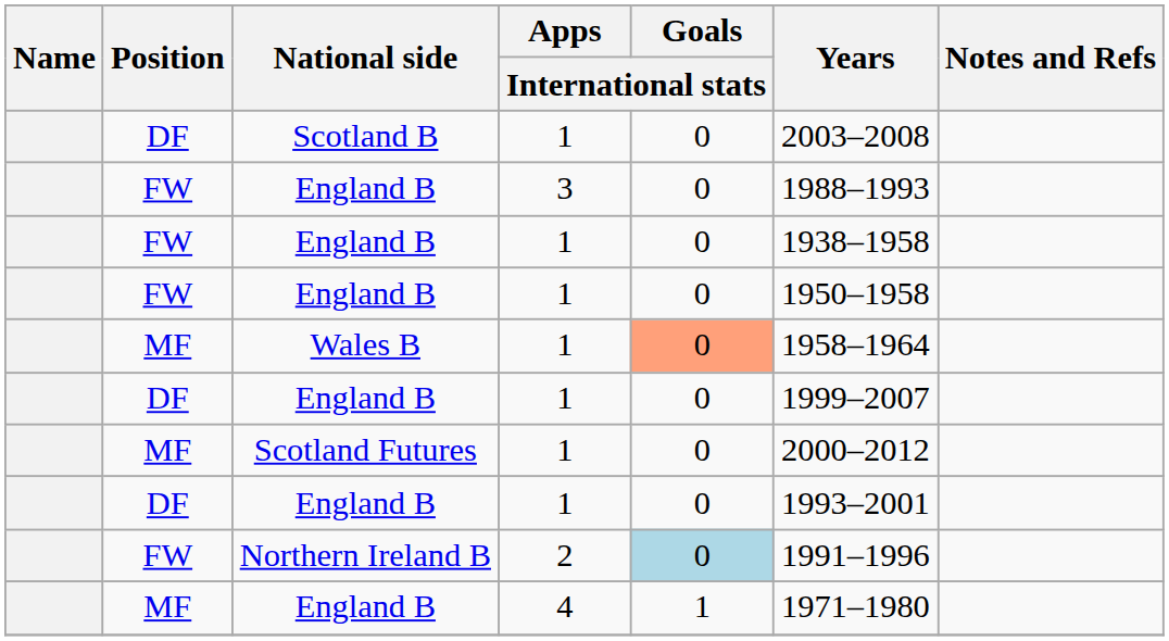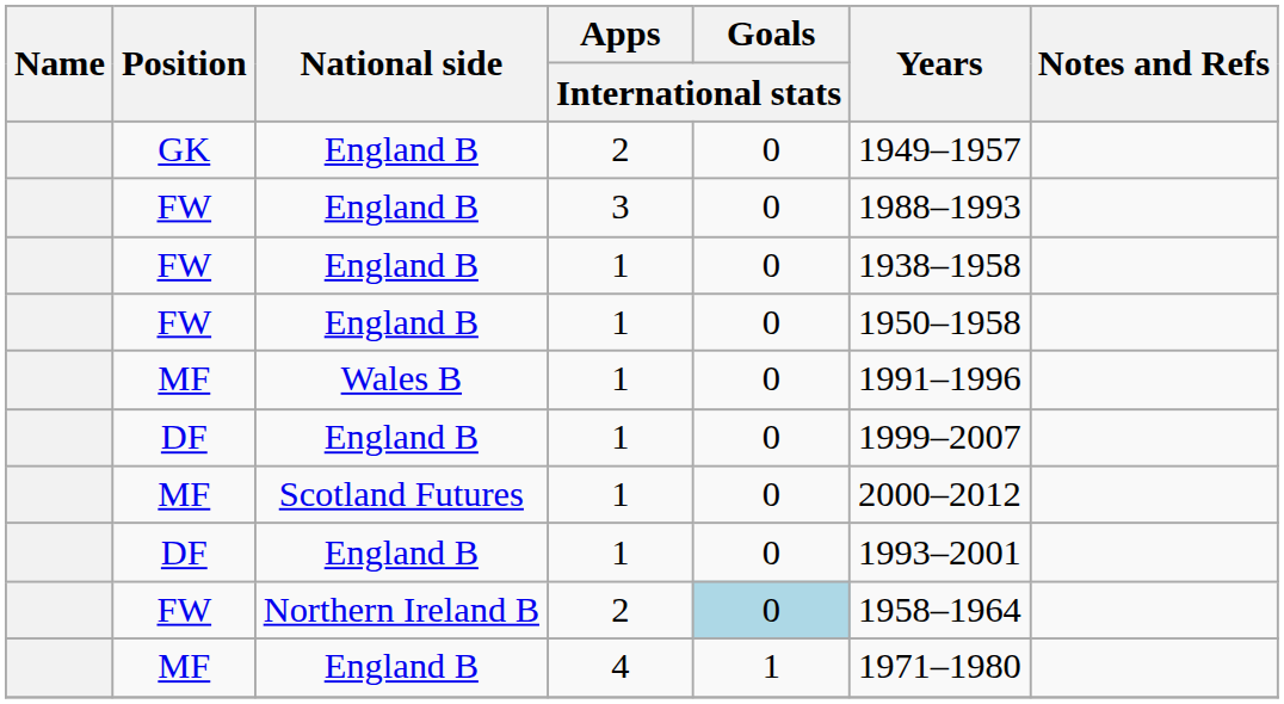 <table class="wikitable plainrowheaders sortable" style="text-align:center">
 <tr>
 <th scope="col" rowspan="2">Name</th>
 <th scope="col" rowspan="2">Position</th>
 <th scope="col" rowspan="2">National side</th>
 <th scope="col">Apps</th>
 <th scope="col">Goals</th>
 <th scope="col" rowspan="2">Years</th>
 <th scope="col" rowspan="2" class="unsortable">Notes and Refs</th>
 </tr>
 <tr class="unsortable">
 <th scope="col" colspan="2">International stats</th>
 </tr>
 <tr>
 <th scope="row" align="left"></th>
-<td><a href='#'>DF</a></td>
-<td> <a href='#'>Scotland B</a></td>
-<td>1</td>
+<td><a href='#'>GK</a></td>
+<td> <a href='#'>England B</a></td>
+<td>2</td>
 <td>0</td>
-<td>2003–2008</td>
+<td>1949–1957</td>
 <td></td>
 </tr>
 <tr>
 <th scope="row" align="left"></th>
 <td><a href='#'>FW</a></td>
 <td> <a href='#'>England B</a></td>
 <td>3</td>
 <td>0</td>
 <td>1988–1993</td>
 <td></td>
 </tr>
 <tr>
 <th scope="row" align="left"></th>
 <td><a href='#'>FW</a></td>
 <td> <a href='#'>England B</a></td>
 <td>1</td>
 <td>0</td>
 <td>1938–1958</td>
 <td></td>
 </tr>
 <tr>
 <th scope="row" align="left"></th>
 <td><a href='#'>FW</a></td>
 <td> <a href='#'>England B</a></td>
 <td>1</td>
 <td>0</td>
 <td>1950–1958</td>
 <td></td>
 </tr>
 <tr>
 <th scope="row" align="left"></th>
 <td><a href='#'>MF</a></td>
 <td> <a href='#'>Wales B</a></td>
 <td>1</td>
-<td style="background: lightsalmon;">0</td>
-<td>1958–1964</td>
+<td>0</td>
+<td>1991–1996</td>
 <td></td>
 </tr>
 <tr>
 <th scope="row" align="left"></th>
 <td><a href='#'>DF</a></td>
 <td> <a href='#'>England B</a></td>
 <td>1</td>
 <td>0</td>
 <td>1999–2007</td>
 <td></td>
 </tr>
 <tr>
 <th scope="row" align="left"></th>
 <td><a href='#'>MF</a></td>
 <td> <a href='#'>Scotland Futures</a></td>
 <td>1</td>
 <td>0</td>
 <td>2000–2012</td>
 <td></td>
 </tr>
 <tr>
 <th scope="row" align="left"></th>
 <td><a href='#'>DF</a></td>
 <td> <a href='#'>England B</a></td>
 <td>1</td>
 <td>0</td>
 <td>1993–2001</td>
 <td></td>
 </tr>
 <tr>
 <th scope="row" align="left"></th>
 <td><a href='#'>FW</a></td>
 <td> <a href='#'>Northern Ireland B</a></td>
 <td>2</td>
 <td style="background: lightblue;">0</td>
-<td>1991–1996</td>
+<td>1958–1964</td>
 <td></td>
 </tr>
 <tr>
 <th scope="row" align="left"></th>
 <td><a href='#'>MF</a></td>
 <td> <a href='#'>England B</a></td>
 <td>4</td>
 <td>1</td>
 <td>1971–1980</td>
 <td></td>
 </tr>
 <tr>
 </tr>
 </table>
